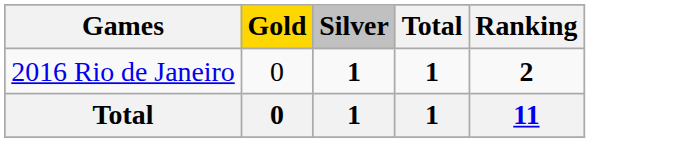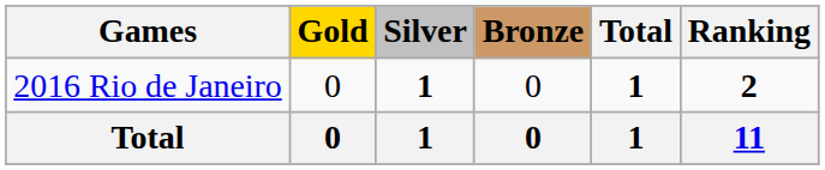 <table class="wikitable sortable" style="text-align:center">
 <tr>
 <th>Games</th>
 <th style="background-color:gold;">Gold</th>
 <th style="background-color:silver;">Silver</th>
+<th style="background-color:#c96;">Bronze</th>
 <th>Total</th>
 <th>Ranking</th>
 </tr>
 <tr>
 <td align="left"> <a href='#'>2016 Rio de Janeiro</a></td>
 <td>0</td>
 <td><strong>1</strong></td>
+<td>0</td>
 <td><strong>1</strong></td>
 <td><strong>2</strong></td>
 </tr>
 <tr>
 <th>Total</th>
 <th>0</th>
 <th>1</th>
+<th>0</th>
 <th>1</th>
 <th><a href='#'>11</a></th>
 </tr>
 </table>
